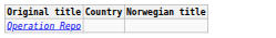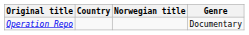 <table class="wikitable">
 <tr>
 <th>Original title</th>
 <th>Country</th>
 <th>Norwegian title</th>
+<th>Genre</th>
 </tr>
 <tr>
 <td><em><a href='#'>Operation Repo</a></em></td>
 <td></td>
 <td></td>
+<td>Documentary</td>
 </tr>
 </table>
